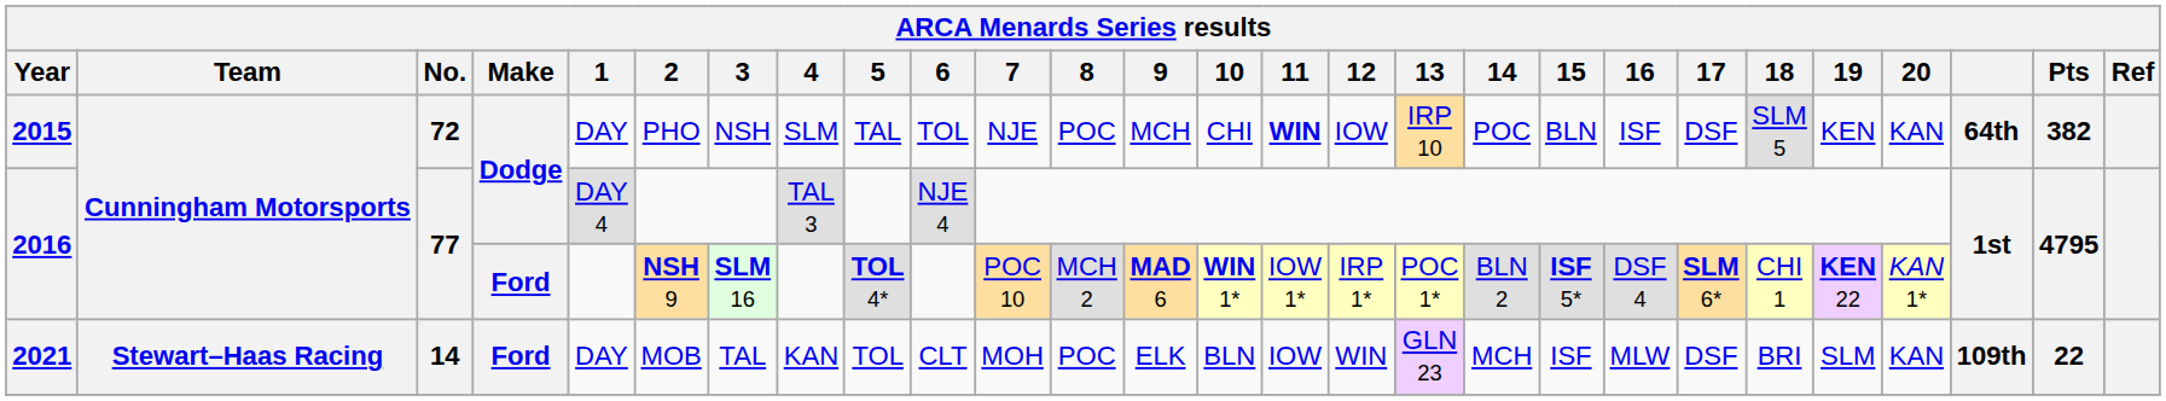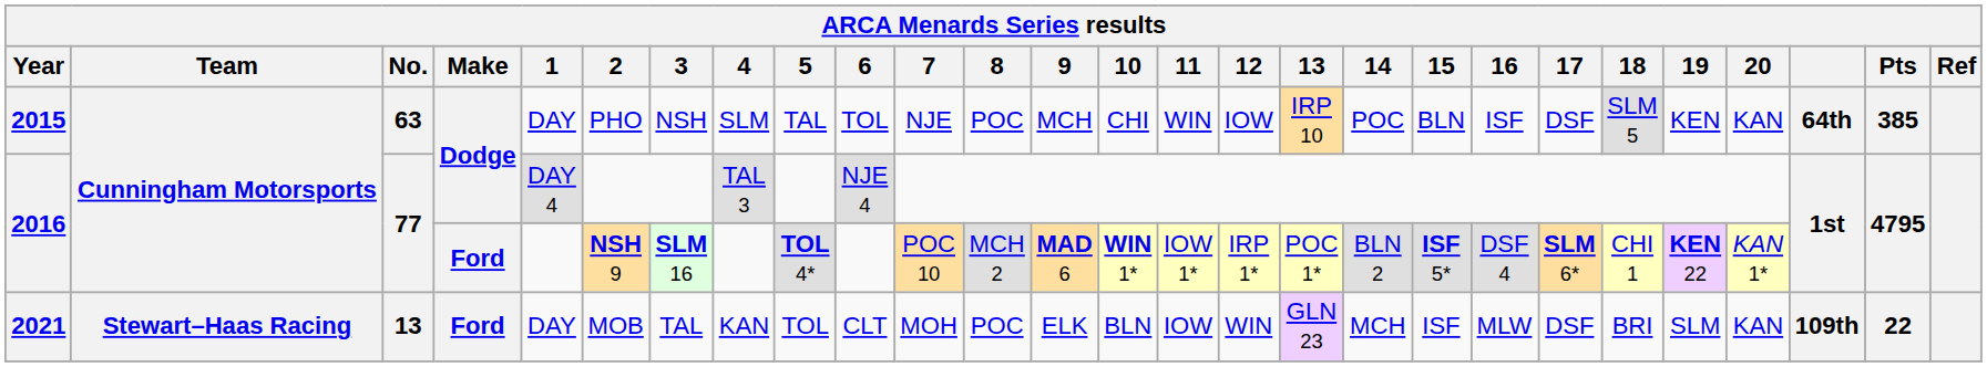 <table class="wikitable" style="text-align:center; font-size:75%">
 <tr>
 <th colspan=27><a href='#'>ARCA Menards Series</a> results</th>
 </tr>
 <tr>
 <th>Year</th>
 <th>Team</th>
 <th>No.</th>
 <th>Make</th>
 <th>1</th>
 <th>2</th>
 <th>3</th>
 <th>4</th>
 <th>5</th>
 <th>6</th>
 <th>7</th>
 <th>8</th>
 <th>9</th>
 <th>10</th>
 <th>11</th>
 <th>12</th>
 <th>13</th>
 <th>14</th>
 <th>15</th>
 <th>16</th>
 <th>17</th>
 <th>18</th>
 <th>19</th>
 <th>20</th>
 <th></th>
 <th>Pts</th>
 <th>Ref</th>
 </tr>
 <tr>
 <th><a href='#'>2015</a></th>
 <th rowspan=3><a href='#'>Cunningham Motorsports</a></th>
-<th>72</th>
+<th>63</th>
 <th rowspan=2><a href='#'>Dodge</a></th>
 <td><a href='#'>DAY</a></td>
 <td><a href='#'>PHO</a></td>
 <td><a href='#'>NSH</a></td>
 <td><a href='#'>SLM</a></td>
 <td><a href='#'>TAL</a></td>
 <td><a href='#'>TOL</a></td>
 <td><a href='#'>NJE</a></td>
 <td><a href='#'>POC</a></td>
 <td><a href='#'>MCH</a></td>
 <td><a href='#'>CHI</a></td>
-<td><strong><a href='#'>WIN</a></strong></td>
+<td><a href='#'>WIN</a></td>
 <td><a href='#'>IOW</a></td>
 <td style="background:#FFDF9F;"><a href='#'>IRP</a><br><small>10</small></td>
 <td><a href='#'>POC</a></td>
 <td><a href='#'>BLN</a></td>
 <td><a href='#'>ISF</a></td>
 <td><a href='#'>DSF</a></td>
 <td style="background:#DFDFDF;"><a href='#'>SLM</a><br><small>5</small></td>
 <td><a href='#'>KEN</a></td>
 <td><a href='#'>KAN</a></td>
 <th>64th</th>
-<th>382</th>
+<th>385</th>
 <th></th>
 </tr>
 <tr>
 <th rowspan=2><a href='#'>2016</a></th>
 <th rowspan=2>77</th>
 <td style="background:#DFDFDF;"><a href='#'>DAY</a><br><small>4</small></td>
 <td colspan=2></td>
 <td style="background:#DFDFDF;"><a href='#'>TAL</a><br><small>3</small></td>
 <td></td>
 <td style="background:#DFDFDF;"><a href='#'>NJE</a><br><small>4</small></td>
 <td colspan=14></td>
 <th rowspan=2>1st</th>
 <th rowspan=2>4795</th>
 <th rowspan=2></th>
 </tr>
 <tr>
 <th><a href='#'>Ford</a></th>
 <td></td>
 <td style="background:#FFDF9F;"><strong><a href='#'>NSH</a></strong><br><small>9</small></td>
 <td style="background:#DFFFDF;"><strong><a href='#'>SLM</a></strong><br><small>16</small></td>
 <td></td>
 <td style="background:#DFDFDF;"><strong><a href='#'>TOL</a></strong><br><small>4*</small></td>
 <td></td>
 <td style="background:#FFDF9F;"><a href='#'>POC</a><br><small>10</small></td>
 <td style="background:#DFDFDF;"><a href='#'>MCH</a><br><small>2</small></td>
 <td style="background:#FFDF9F;"><strong><a href='#'>MAD</a></strong><br><small>6</small></td>
 <td style="background:#FFFFBF;"><strong><a href='#'>WIN</a></strong><br><small>1*</small></td>
 <td style="background:#FFFFBF;"><a href='#'>IOW</a><br><small>1*</small></td>
 <td style="background:#FFFFBF;"><a href='#'>IRP</a><br><small>1*</small></td>
 <td style="background:#FFFFBF;"><a href='#'>POC</a><br><small>1*</small></td>
 <td style="background:#DFDFDF;"><a href='#'>BLN</a><br><small>2</small></td>
 <td style="background:#DFDFDF;"><strong><a href='#'>ISF</a></strong><br><small>5*</small></td>
 <td style="background:#DFDFDF;"><a href='#'>DSF</a><br><small>4</small></td>
 <td style="background:#FFDF9F;"><strong><a href='#'>SLM</a></strong><br><small>6*</small></td>
 <td style="background:#FFFFBF;"><a href='#'>CHI</a><br><small>1</small></td>
 <td style="background:#EFCFFF;"><strong><a href='#'>KEN</a></strong><br><small>22</small></td>
 <td style="background:#FFFFBF;"><em><a href='#'>KAN</a></em><br><small>1*</small></td>
 </tr>
 <tr>
 <th><a href='#'>2021</a></th>
 <th><a href='#'>Stewart–Haas Racing</a></th>
-<th>14</th>
+<th>13</th>
 <th><a href='#'>Ford</a></th>
 <td><a href='#'>DAY</a></td>
 <td><a href='#'>MOB</a></td>
 <td><a href='#'>TAL</a></td>
 <td><a href='#'>KAN</a></td>
 <td><a href='#'>TOL</a></td>
 <td><a href='#'>CLT</a></td>
 <td><a href='#'>MOH</a></td>
 <td><a href='#'>POC</a></td>
 <td><a href='#'>ELK</a></td>
 <td><a href='#'>BLN</a></td>
 <td><a href='#'>IOW</a></td>
 <td><a href='#'>WIN</a></td>
 <td style="background:#EFCFFF;"><a href='#'>GLN</a><br><small>23</small></td>
 <td><a href='#'>MCH</a></td>
 <td><a href='#'>ISF</a></td>
 <td><a href='#'>MLW</a></td>
 <td><a href='#'>DSF</a></td>
 <td><a href='#'>BRI</a></td>
 <td><a href='#'>SLM</a></td>
 <td><a href='#'>KAN</a></td>
 <th>109th</th>
 <th>22</th>
 <th></th>
 </tr>
 </table>
